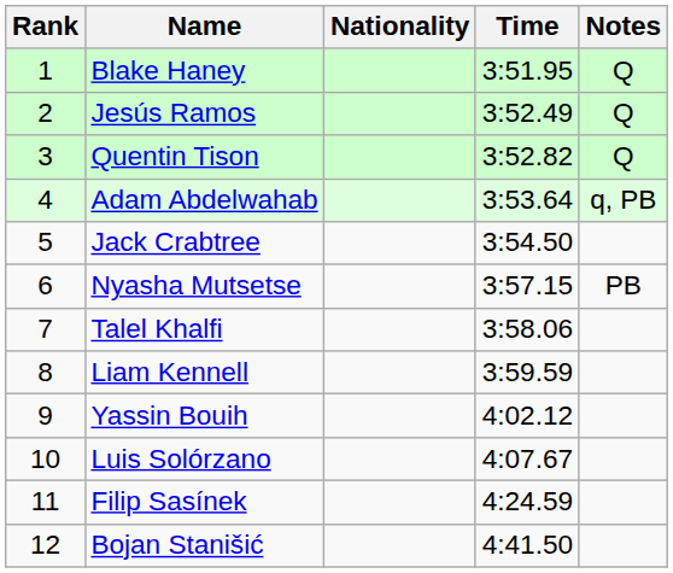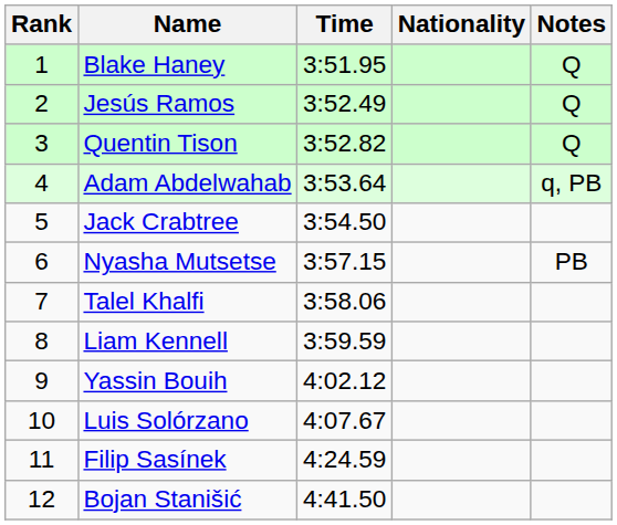 <table class="wikitable sortable" style="text-align:center">
 <tr>
 <th>Rank</th>
 <th>Name</th>
+<th>Time</th>
 <th>Nationality</th>
-<th>Time</th>
 <th>Notes</th>
 </tr>
 <tr bgcolor=ccffcc>
 <td>1</td>
 <td align=left><a href='#'>Blake Haney</a></td>
+<td>3:51.95</td>
 <td align=left></td>
-<td>3:51.95</td>
 <td>Q</td>
 </tr>
 <tr bgcolor=ccffcc>
 <td>2</td>
 <td align=left><a href='#'>Jesús Ramos</a></td>
+<td>3:52.49</td>
 <td align=left></td>
-<td>3:52.49</td>
 <td>Q</td>
 </tr>
 <tr bgcolor=ccffcc>
 <td>3</td>
 <td align=left><a href='#'>Quentin Tison</a></td>
+<td>3:52.82</td>
 <td align=left></td>
-<td>3:52.82</td>
 <td>Q</td>
 </tr>
 <tr bgcolor=ddffdd>
 <td>4</td>
 <td align=left><a href='#'>Adam Abdelwahab</a></td>
+<td>3:53.64</td>
 <td align=left></td>
-<td>3:53.64</td>
 <td>q, PB</td>
 </tr>
 <tr>
 <td>5</td>
 <td align=left><a href='#'>Jack Crabtree</a></td>
+<td>3:54.50</td>
 <td align=left></td>
-<td>3:54.50</td>
 <td></td>
 </tr>
 <tr>
 <td>6</td>
 <td align=left><a href='#'>Nyasha Mutsetse</a></td>
+<td>3:57.15</td>
 <td align=left></td>
-<td>3:57.15</td>
 <td>PB</td>
 </tr>
 <tr>
 <td>7</td>
 <td align=left><a href='#'>Talel Khalfi</a></td>
+<td>3:58.06</td>
 <td align=left></td>
-<td>3:58.06</td>
 <td></td>
 </tr>
 <tr>
 <td>8</td>
 <td align=left><a href='#'>Liam Kennell</a></td>
+<td>3:59.59</td>
 <td align=left></td>
-<td>3:59.59</td>
 <td></td>
 </tr>
 <tr>
 <td>9</td>
 <td align=left><a href='#'>Yassin Bouih</a></td>
+<td>4:02.12</td>
 <td align=left></td>
-<td>4:02.12</td>
 <td></td>
 </tr>
 <tr>
 <td>10</td>
 <td align=left><a href='#'>Luis Solórzano</a></td>
+<td>4:07.67</td>
 <td align=left></td>
-<td>4:07.67</td>
 <td></td>
 </tr>
 <tr>
 <td>11</td>
 <td align=left><a href='#'>Filip Sasínek</a></td>
+<td>4:24.59</td>
 <td align=left></td>
-<td>4:24.59</td>
 <td></td>
 </tr>
 <tr>
 <td>12</td>
 <td align=left><a href='#'>Bojan Stanišić</a></td>
+<td>4:41.50</td>
 <td align=left></td>
-<td>4:41.50</td>
 <td></td>
 </tr>
 </table>
